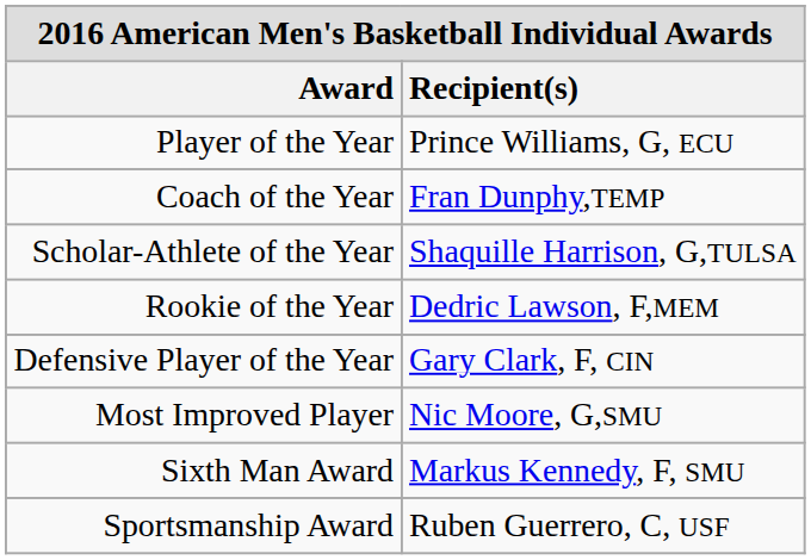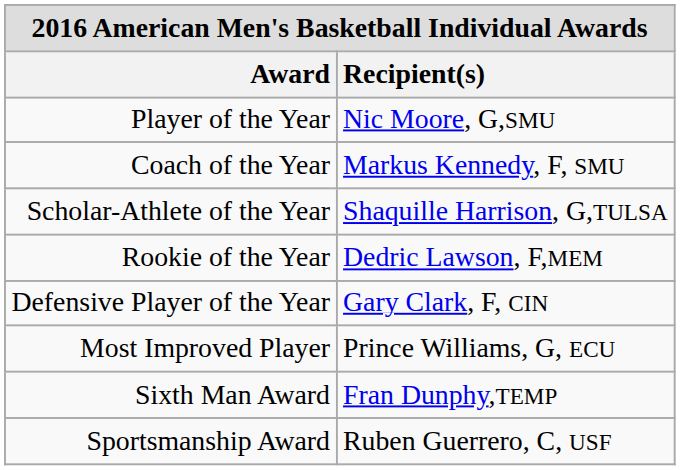 <table class="wikitable" style="white-space:nowrap; font-size:90%;">
 <tr>
 <td colspan="7" style="text-align:center; background:#ddd;"><strong>2016 American Men's Basketball Individual Awards</strong></td>
 </tr>
 <tr>
 <th style="text-align:right;">Award</th>
 <th style="text-align:left;">Recipient(s)</th>
 </tr>
 <tr>
 <td style="text-align:right;">Player of the Year</td>
-<td style="text-align:left;">Prince Williams, G, <small>ECU</small></td>
+<td style="text-align:left;"><a href='#'>Nic Moore</a>, G,<small>SMU</small></td>
 </tr>
 <tr>
 <td style="text-align:right;">Coach of the Year</td>
-<td style="text-align:left;"><a href='#'>Fran Dunphy</a>,<small>TEMP</small></td>
+<td style="text-align:left;"><a href='#'>Markus Kennedy</a>, F, <small>SMU</small></td>
 </tr>
 <tr>
 <td style="text-align:right;">Scholar-Athlete of the Year</td>
 <td style="text-align:left;"><a href='#'>Shaquille Harrison</a>, G,<small>TULSA</small></td>
 </tr>
 <tr>
 <td style="text-align:right;">Rookie of the Year</td>
 <td style="text-align:left;"><a href='#'>Dedric Lawson</a>, F,<small>MEM</small></td>
 </tr>
 <tr>
 <td style="text-align:right;">Defensive Player of the Year</td>
 <td style="text-align:left;"><a href='#'>Gary Clark</a>, F, <small>CIN</small></td>
 </tr>
 <tr>
 <td style="text-align:right;">Most Improved Player</td>
-<td style="text-align:left;"><a href='#'>Nic Moore</a>, G,<small>SMU</small></td>
+<td style="text-align:left;">Prince Williams, G, <small>ECU</small></td>
 </tr>
 <tr>
 <td style="text-align:right;">Sixth Man Award</td>
-<td style="text-align:left;"><a href='#'>Markus Kennedy</a>, F, <small>SMU</small></td>
+<td style="text-align:left;"><a href='#'>Fran Dunphy</a>,<small>TEMP</small></td>
 </tr>
 <tr>
 <td style="text-align:right;">Sportsmanship Award</td>
 <td style="text-align:left;">Ruben Guerrero, C, <small>USF</small></td>
 </tr>
 </table>
